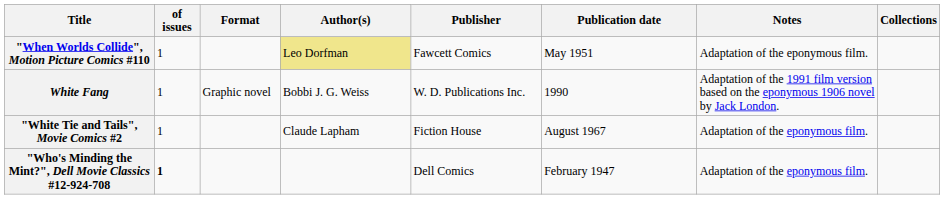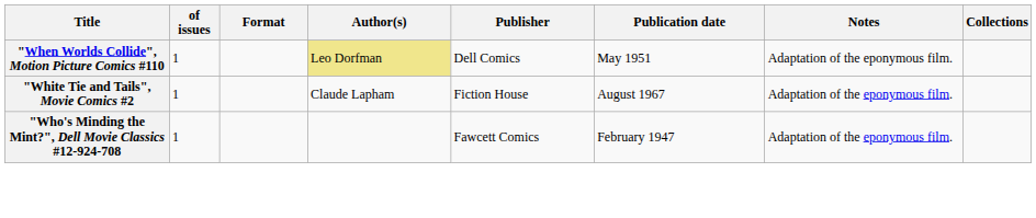 <table class="wikitable">
 <tr>
 <th>Title</th>
 <th style="width:40pt"> of issues</th>
 <th style="width:75pt">Format</th>
 <th style="width:125pt">Author(s)</th>
 <th style="width:125pt">Publisher</th>
 <th style="width:150pt">Publication date</th>
 <th style="width:175pt">Notes</th>
 <th>Collections</th>
 </tr>
 <tr>
 <th>"<a href='#'>When Worlds Collide</a>", <em>Motion Picture Comics</em> #110</th>
 <td>1</td>
 <td></td>
 <td style="background: khaki;">Leo Dorfman</td>
-<td>Fawcett Comics</td>
+<td>Dell Comics</td>
 <td>May 1951</td>
 <td>Adaptation of the eponymous film.</td>
-<td></td>
-</tr>
-<tr>
-<th><em>White Fang</em></th>
-<td>1</td>
-<td>Graphic novel</td>
-<td>Bobbi J. G. Weiss</td>
-<td>W. D. Publications Inc.</td>
-<td>1990</td>
-<td>Adaptation of the <a href='#'>1991 film version</a> based on the <a href='#'>eponymous 1906 novel</a> by <a href='#'>Jack London</a>.</td>
 <td></td>
 </tr>
 <tr>
 <th>"White Tie and Tails", <em>Movie Comics</em> #2</th>
 <td>1</td>
 <td></td>
 <td>Claude Lapham</td>
 <td>Fiction House</td>
 <td>August 1967</td>
 <td>Adaptation of the <a href='#'>eponymous film</a>.</td>
 <td></td>
 </tr>
 <tr>
 <th>"Who's Minding the Mint?", <em>Dell Movie Classics</em> #12-924-708</th>
-<td><strong>1</strong></td>
+<td>1</td>
 <td></td>
 <td></td>
-<td>Dell Comics</td>
+<td>Fawcett Comics</td>
 <td>February 1947</td>
 <td>Adaptation of the <a href='#'>eponymous film</a>.</td>
 <td></td>
 </tr>
 </table>
